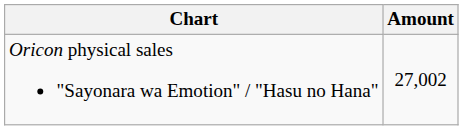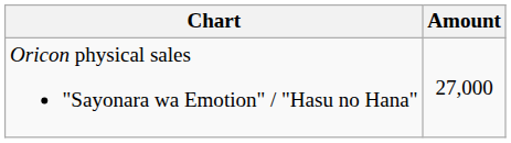 <table class="wikitable">
 <tr>
 <th>Chart</th>
 <th>Amount</th>
 </tr>
 <tr>
 <td><em>Oricon</em> physical sales<br><ul><li>"Sayonara wa Emotion" / "Hasu no Hana"</li></ul></td>
-<td align="center">27,002</td>
+<td align="center">27,000</td>
 </tr>
 </table>
